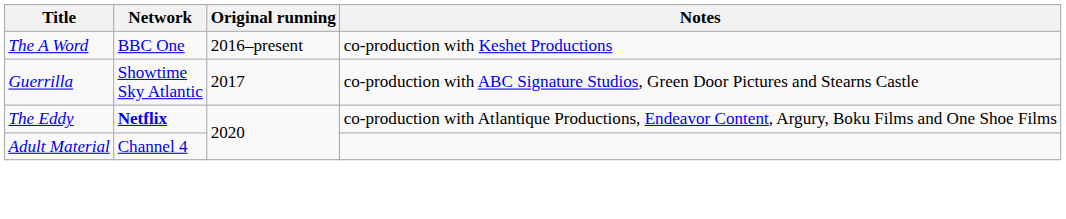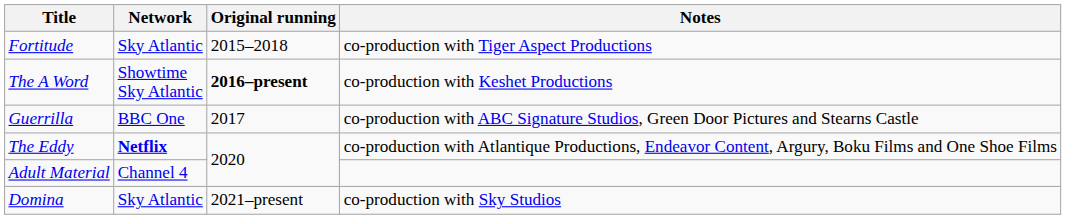 <table class="wikitable sortable">
 <tr>
 <th>Title</th>
 <th>Network</th>
 <th>Original running</th>
 <th>Notes</th>
 </tr>
 <tr>
+<td><em><a href='#'>Fortitude</a></em></td>
+<td><a href='#'>Sky Atlantic</a></td>
+<td>2015–2018</td>
+<td>co-production with <a href='#'>Tiger Aspect Productions</a></td>
+</tr>
+<tr>
 <td><em><a href='#'>The A Word</a></em></td>
-<td><a href='#'>BBC One</a></td>
-<td>2016–present</td>
+<td><a href='#'>Showtime</a><br><a href='#'>Sky Atlantic</a></td>
+<td><strong>2016–present</strong></td>
 <td>co-production with <a href='#'>Keshet Productions</a></td>
 </tr>
 <tr>
 <td><em><a href='#'>Guerrilla</a></em></td>
-<td><a href='#'>Showtime</a><br><a href='#'>Sky Atlantic</a></td>
+<td><a href='#'>BBC One</a></td>
 <td>2017</td>
 <td>co-production with <a href='#'>ABC Signature Studios</a>, Green Door Pictures and Stearns Castle</td>
 </tr>
 <tr>
 <td><em><a href='#'>The Eddy</a></em></td>
 <td><strong><a href='#'>Netflix</a></strong></td>
 <td rowspan="2">2020</td>
 <td>co-production with Atlantique Productions, <a href='#'>Endeavor Content</a>, Argury, Boku Films and One Shoe Films</td>
 </tr>
 <tr>
 <td><em><a href='#'>Adult Material</a></em></td>
 <td><a href='#'>Channel 4</a></td>
 <td></td>
 </tr>
+<tr>
+<td><em><a href='#'>Domina</a></em></td>
+<td><a href='#'>Sky Atlantic</a></td>
+<td>2021–present</td>
+<td>co-production with <a href='#'>Sky Studios</a></td>
+</tr>
 </table>
